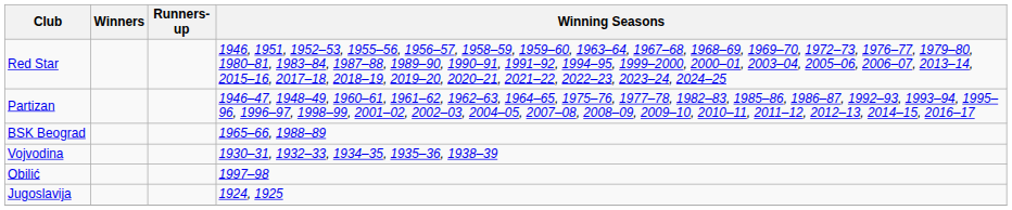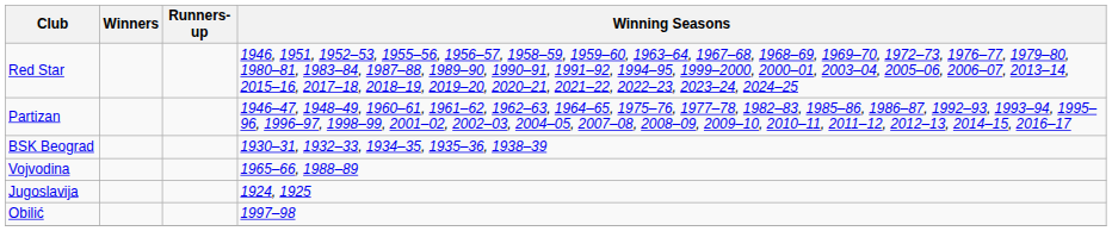 <table class="wikitable">
 <tr>
 <th width=100>Club</th>
 <th>Winners</th>
 <th>Runners-up</th>
 <th>Winning Seasons</th>
 </tr>
 <tr>
 <td><a href='#'>Red Star</a></td>
 <td></td>
 <td></td>
 <td><em><a href='#'>1946</a>, <a href='#'>1951</a>, <a href='#'>1952–53</a>, <a href='#'>1955–56</a>, <a href='#'>1956–57</a>, <a href='#'>1958–59</a>, <a href='#'>1959–60</a>, <a href='#'>1963–64</a>, <a href='#'>1967–68</a>, <a href='#'>1968–69</a>, <a href='#'>1969–70</a>, <a href='#'>1972–73</a>, <a href='#'>1976–77</a>, <a href='#'>1979–80</a>, <a href='#'>1980–81</a>, <a href='#'>1983–84</a>, <a href='#'>1987–88</a>, <a href='#'>1989–90</a>, <a href='#'>1990–91</a>, <a href='#'>1991–92</a>, <a href='#'>1994–95</a>, <a href='#'>1999–2000</a>, <a href='#'>2000–01</a>, <a href='#'>2003–04</a>, <a href='#'>2005–06</a>, <a href='#'>2006–07</a>, <a href='#'>2013–14</a>, <a href='#'>2015–16</a>, <a href='#'>2017–18</a>, <a href='#'>2018–19</a>, <a href='#'>2019–20</a>, <a href='#'>2020–21</a>, <a href='#'>2021–22</a>, <a href='#'>2022–23</a>, <a href='#'>2023–24</a>, <a href='#'>2024–25</a></em></td>
 </tr>
 <tr>
 <td><a href='#'>Partizan</a></td>
 <td></td>
 <td></td>
 <td><em><a href='#'>1946–47</a>, <a href='#'>1948–49</a>, <a href='#'>1960–61</a>, <a href='#'>1961–62</a>, <a href='#'>1962–63</a>, <a href='#'>1964–65</a>, <a href='#'>1975–76</a>, <a href='#'>1977–78</a>, <a href='#'>1982–83</a>, <a href='#'>1985–86</a>, <a href='#'>1986–87</a>, <a href='#'>1992–93</a>, <a href='#'>1993–94</a>, <a href='#'>1995–96</a>, <a href='#'>1996–97</a>, <a href='#'>1998–99</a>, <a href='#'>2001–02</a>, <a href='#'>2002–03</a>, <a href='#'>2004–05</a>, <a href='#'>2007–08</a>, <a href='#'>2008–09</a>, <a href='#'>2009–10</a>, <a href='#'>2010–11</a>, <a href='#'>2011–12</a>, <a href='#'>2012–13</a>, <a href='#'>2014–15</a>, <a href='#'>2016–17</a></em></td>
 </tr>
 <tr>
 <td><a href='#'>BSK Beograd</a></td>
 <td></td>
 <td></td>
-<td><em><a href='#'>1965–66</a>, <a href='#'>1988–89</a></em></td>
+<td><em><a href='#'>1930–31</a>, <a href='#'>1932–33</a>, <a href='#'>1934–35</a>, <a href='#'>1935–36</a>, <a href='#'>1938–39</a></em></td>
 </tr>
 <tr>
 <td><a href='#'>Vojvodina</a></td>
 <td></td>
 <td></td>
-<td><em><a href='#'>1930–31</a>, <a href='#'>1932–33</a>, <a href='#'>1934–35</a>, <a href='#'>1935–36</a>, <a href='#'>1938–39</a></em></td>
+<td><em><a href='#'>1965–66</a>, <a href='#'>1988–89</a></em></td>
+</tr>
+<tr>
+<td><a href='#'>Jugoslavija</a></td>
+<td></td>
+<td></td>
+<td><em><a href='#'>1924</a>, <a href='#'>1925</a></em></td>
 </tr>
 <tr>
 <td><a href='#'>Obilić</a></td>
 <td></td>
 <td></td>
 <td><em><a href='#'>1997–98</a></em></td>
 </tr>
 <tr>
-<td><a href='#'>Jugoslavija</a></td>
-<td></td>
-<td></td>
-<td><em><a href='#'>1924</a>, <a href='#'>1925</a></em></td>
-</tr>
-<tr>
 </tr>
 </table>
